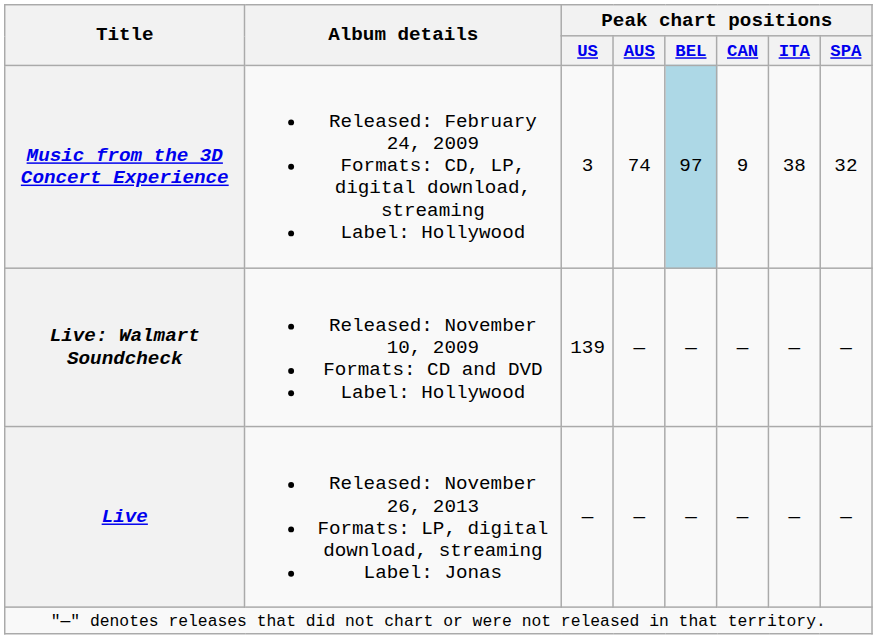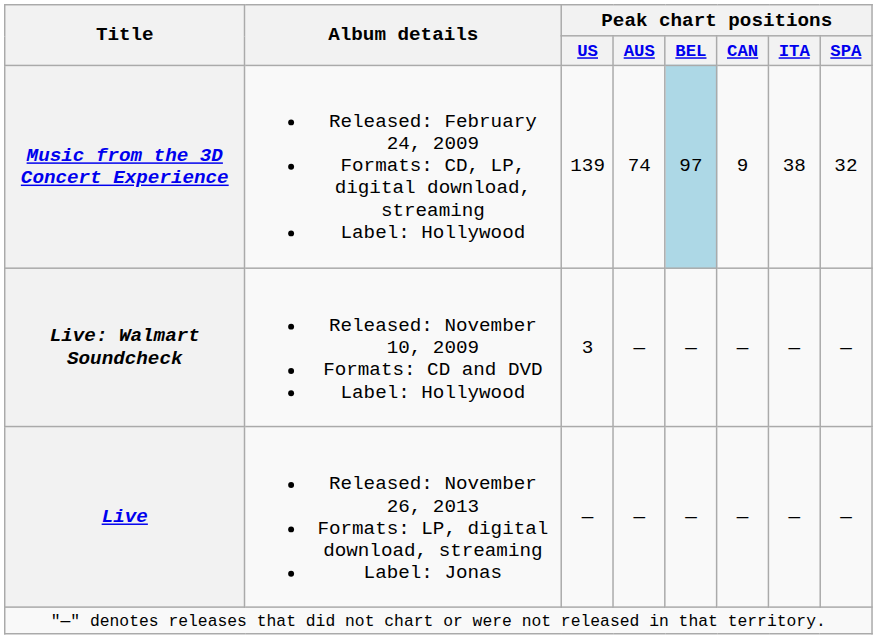 <table class="wikitable plainrowheaders" style="text-align:center;" border="1">
 <tr>
 <th scope="col" rowspan="2" style="width:12em;">Title</th>
 <th scope="col" rowspan="2" style="width:16em;">Album details</th>
 <th scope="col" colspan="6">Peak chart positions</th>
 </tr>
 <tr>
 <th scope="col" style="width:2.5em;font-size:90%;"><a href='#'>US</a><br></th>
 <th scope="col" style="width:2.5em;font-size:90%;"><a href='#'>AUS</a><br></th>
 <th scope="col" style="width:2.5em;font-size:90%;"><a href='#'>BEL</a><br></th>
 <th scope="col" style="width:2.5em;font-size:90%;"><a href='#'>CAN</a><br></th>
 <th scope="col" style="width:2.5em;font-size:90%;"><a href='#'>ITA</a><br></th>
 <th scope="col" style="width:2.5em;font-size:90%;"><a href='#'>SPA</a><br></th>
 </tr>
 <tr>
 <th scope="row"><em><a href='#'>Music from the 3D<br>Concert Experience</a></em></th>
 <td><br><ul><li>Released: February 24, 2009</li><li>Formats: CD, LP, digital download, streaming</li><li>Label: Hollywood</li></ul></td>
-<td>3</td>
+<td>139</td>
 <td>74</td>
 <td style="background: lightblue;">97</td>
 <td>9</td>
 <td>38</td>
 <td>32</td>
 </tr>
 <tr>
 <th scope="row"><em>Live: Walmart<br>Soundcheck</em></th>
 <td><br><ul><li>Released: November 10, 2009</li><li>Formats: CD and DVD</li><li>Label: Hollywood</li></ul></td>
-<td>139</td>
+<td>3</td>
 <td>—</td>
 <td>—</td>
 <td>—</td>
 <td>—</td>
 <td>—</td>
 </tr>
 <tr>
 <th scope="row"><em><a href='#'>Live</a></em></th>
 <td><br><ul><li>Released: November 26, 2013</li><li>Formats: LP, digital download, streaming</li><li>Label: Jonas</li></ul></td>
 <td>—</td>
 <td>—</td>
 <td>—</td>
 <td>—</td>
 <td>—</td>
 <td>—</td>
 </tr>
 <tr>
 <td align="center" colspan="14" style="font-size:85%">"—" denotes releases that did not chart or were not released in that territory.</td>
 </tr>
 </table>
